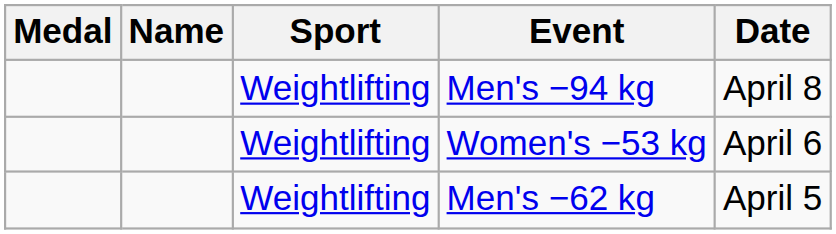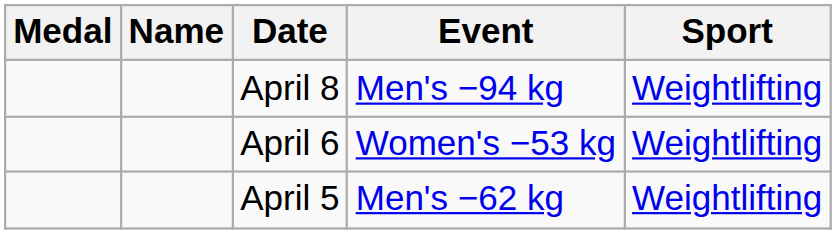 <table class="wikitable sortable">
 <tr>
 <th>Medal</th>
 <th>Name</th>
+<th>Date</th>
+<th>Event</th>
 <th>Sport</th>
-<th>Event</th>
-<th>Date</th>
 </tr>
 <tr>
 <td></td>
 <td></td>
+<td>April 8</td>
+<td><a href='#'>Men's −94 kg</a></td>
 <td><a href='#'>Weightlifting</a></td>
-<td><a href='#'>Men's −94 kg</a></td>
-<td>April 8</td>
 </tr>
 <tr>
 <td></td>
 <td></td>
+<td>April 6</td>
+<td><a href='#'>Women's −53 kg</a></td>
 <td><a href='#'>Weightlifting</a></td>
-<td><a href='#'>Women's −53 kg</a></td>
-<td>April 6</td>
 </tr>
 <tr>
 <td></td>
 <td></td>
+<td>April 5</td>
+<td><a href='#'>Men's −62 kg</a></td>
 <td><a href='#'>Weightlifting</a></td>
-<td><a href='#'>Men's −62 kg</a></td>
-<td>April 5</td>
 </tr>
 </table>
